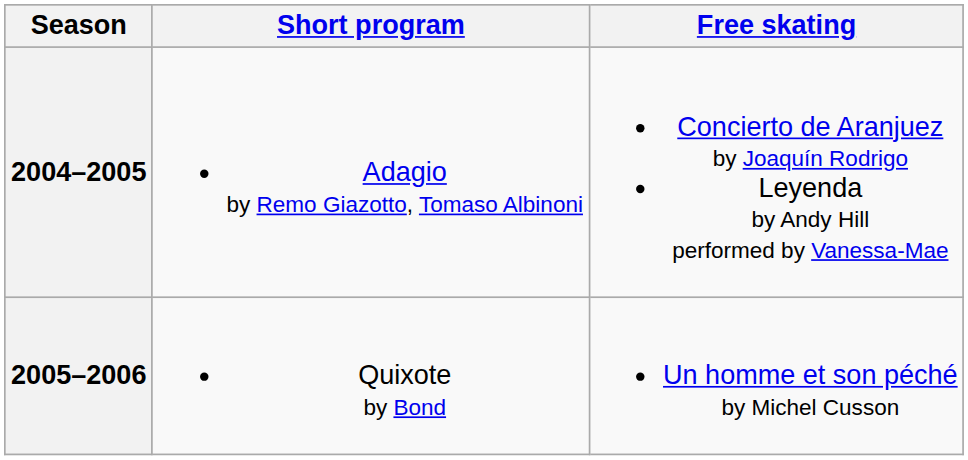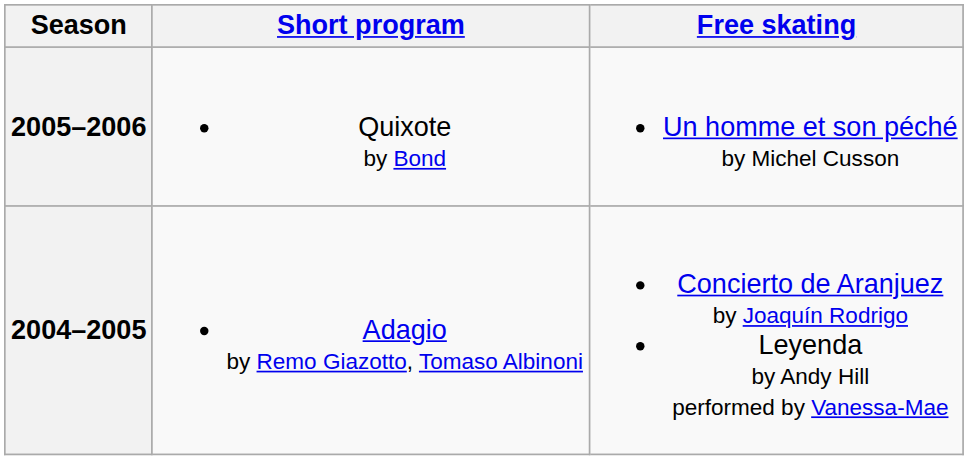 <table class="wikitable" style="text-align:center">
 <tr>
 <th>Season</th>
 <th><a href='#'>Short program</a></th>
 <th><a href='#'>Free skating</a></th>
 </tr>
 <tr>
+<th>2005–2006 <br> </th>
+<td><br><ul><li>Quixote <br><small> by <a href='#'>Bond</a></small></li></ul></td>
+<td><br><ul><li><a href='#'>Un homme et son péché</a> <br><small> by Michel Cusson</small></li></ul></td>
+</tr>
+<tr>
 <th>2004–2005 <br> </th>
 <td><br><ul><li><a href='#'>Adagio</a> <br><small> by <a href='#'>Remo Giazotto</a>, <a href='#'>Tomaso Albinoni</a> </small></li></ul></td>
 <td><br><ul><li><a href='#'>Concierto de Aranjuez</a> <br><small> by <a href='#'>Joaquín Rodrigo</a> </small></li><li>Leyenda <br><small> by Andy Hill <br> performed by <a href='#'>Vanessa-Mae</a> </small></li></ul></td>
 </tr>
-<tr>
-<th>2005–2006 <br> </th>
-<td><br><ul><li>Quixote <br><small> by <a href='#'>Bond</a></small></li></ul></td>
-<td><br><ul><li><a href='#'>Un homme et son péché</a> <br><small> by Michel Cusson</small></li></ul></td>
-</tr>
 </table>
